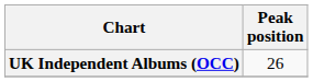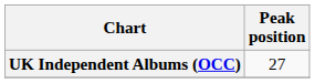 <table class="wikitable plainrowheaders sortable" style="text-align:center;" border="1">
 <tr>
 <th scope="col">Chart</th>
 <th scope="col">Peak<br>position</th>
 </tr>
 <tr>
 <th scope="row">UK Independent Albums (<a href='#'>OCC</a>)</th>
-<td>26</td>
+<td>27</td>
 </tr>
 <tr>
 </tr>
 </table>
